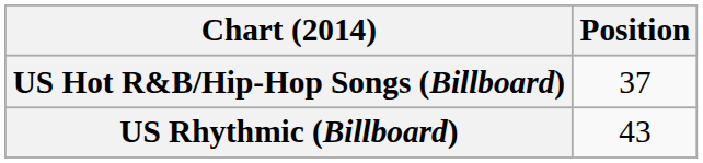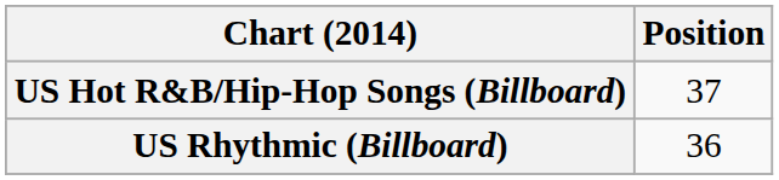 <table class="wikitable sortable plainrowheaders" style="text-align:center">
 <tr>
 <th scope="col">Chart (2014)</th>
 <th scope="col">Position</th>
 </tr>
 <tr>
 <th scope="row">US Hot R&B/Hip-Hop Songs (<em>Billboard</em>)</th>
 <td>37</td>
 </tr>
 <tr>
 <th scope="row">US Rhythmic (<em>Billboard</em>)</th>
-<td>43</td>
+<td>36</td>
 </tr>
 </table>
